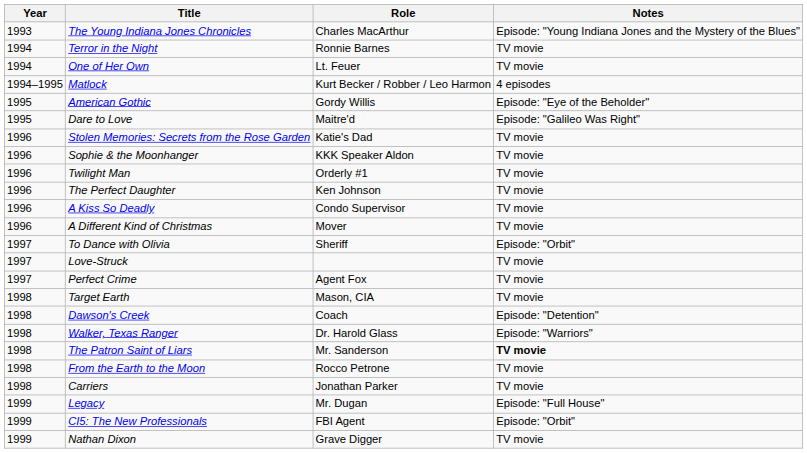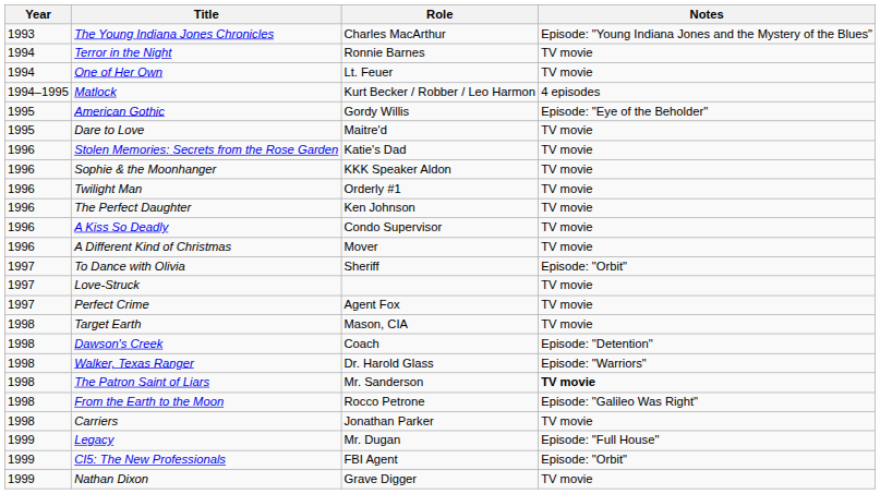 <table class="wikitable sortable">
 <tr>
 <th>Year</th>
 <th>Title</th>
 <th>Role</th>
 <th>Notes</th>
 </tr>
 <tr>
 <td>1993</td>
 <td><em><a href='#'>The Young Indiana Jones Chronicles</a></em></td>
 <td>Charles MacArthur</td>
 <td>Episode: "Young Indiana Jones and the Mystery of the Blues"</td>
 </tr>
 <tr>
 <td>1994</td>
 <td><em><a href='#'>Terror in the Night</a></em></td>
 <td>Ronnie Barnes</td>
 <td>TV movie</td>
 </tr>
 <tr>
 <td>1994</td>
 <td><em><a href='#'>One of Her Own</a></em></td>
 <td>Lt. Feuer</td>
 <td>TV movie</td>
 </tr>
 <tr>
 <td>1994–1995</td>
 <td><em><a href='#'>Matlock</a></em></td>
 <td>Kurt Becker / Robber / Leo Harmon</td>
 <td>4 episodes</td>
 </tr>
 <tr>
 <td>1995</td>
 <td><em><a href='#'>American Gothic</a></em></td>
 <td>Gordy Willis</td>
 <td>Episode: "Eye of the Beholder"</td>
 </tr>
 <tr>
 <td>1995</td>
 <td><em>Dare to Love</em></td>
 <td>Maitre'd</td>
-<td>Episode: "Galileo Was Right"</td>
+<td>TV movie</td>
 </tr>
 <tr>
 <td>1996</td>
 <td><em><a href='#'>Stolen Memories: Secrets from the Rose Garden</a></em></td>
 <td>Katie's Dad</td>
 <td>TV movie</td>
 </tr>
 <tr>
 <td>1996</td>
 <td><em>Sophie & the Moonhanger</em></td>
 <td>KKK Speaker Aldon</td>
 <td>TV movie</td>
 </tr>
 <tr>
 <td>1996</td>
 <td><em>Twilight Man</em></td>
 <td>Orderly #1</td>
 <td>TV movie</td>
 </tr>
 <tr>
 <td>1996</td>
 <td><em>The Perfect Daughter</em></td>
 <td>Ken Johnson</td>
 <td>TV movie</td>
 </tr>
 <tr>
 <td>1996</td>
 <td><em><a href='#'>A Kiss So Deadly</a></em></td>
 <td>Condo Supervisor</td>
 <td>TV movie</td>
 </tr>
 <tr>
 <td>1996</td>
 <td><em>A Different Kind of Christmas</em></td>
 <td>Mover</td>
 <td>TV movie</td>
 </tr>
 <tr>
 <td>1997</td>
 <td><em>To Dance with Olivia</em></td>
 <td>Sheriff</td>
 <td>Episode: "Orbit"</td>
 </tr>
 <tr>
 <td>1997</td>
 <td><em>Love-Struck</em></td>
 <td></td>
 <td>TV movie</td>
 </tr>
 <tr>
 <td>1997</td>
 <td><em>Perfect Crime</em></td>
 <td>Agent Fox</td>
 <td>TV movie</td>
 </tr>
 <tr>
 <td>1998</td>
 <td><em>Target Earth</em></td>
 <td>Mason, CIA</td>
 <td>TV movie</td>
 </tr>
 <tr>
 <td>1998</td>
 <td><em><a href='#'>Dawson's Creek</a></em></td>
 <td>Coach</td>
 <td>Episode: "Detention"</td>
 </tr>
 <tr>
 <td>1998</td>
 <td><em><a href='#'>Walker, Texas Ranger</a></em></td>
 <td>Dr. Harold Glass</td>
 <td>Episode: "Warriors"</td>
 </tr>
 <tr>
 <td>1998</td>
 <td><em><a href='#'>The Patron Saint of Liars</a></em></td>
 <td>Mr. Sanderson</td>
 <td><strong>TV movie</strong></td>
 </tr>
 <tr>
 <td>1998</td>
 <td><em><a href='#'>From the Earth to the Moon</a></em></td>
 <td>Rocco Petrone</td>
-<td>TV movie</td>
+<td>Episode: "Galileo Was Right"</td>
 </tr>
 <tr>
 <td>1998</td>
 <td><em>Carriers</em></td>
 <td>Jonathan Parker</td>
 <td>TV movie</td>
 </tr>
 <tr>
 <td>1999</td>
 <td><em><a href='#'>Legacy</a></em></td>
 <td>Mr. Dugan</td>
 <td>Episode: "Full House"</td>
 </tr>
 <tr>
 <td>1999</td>
 <td><em><a href='#'>CI5: The New Professionals</a></em></td>
 <td>FBI Agent</td>
 <td>Episode: "Orbit"</td>
 </tr>
 <tr>
 <td>1999</td>
 <td><em>Nathan Dixon</em></td>
 <td>Grave Digger</td>
 <td>TV movie</td>
 </tr>
 </table>
